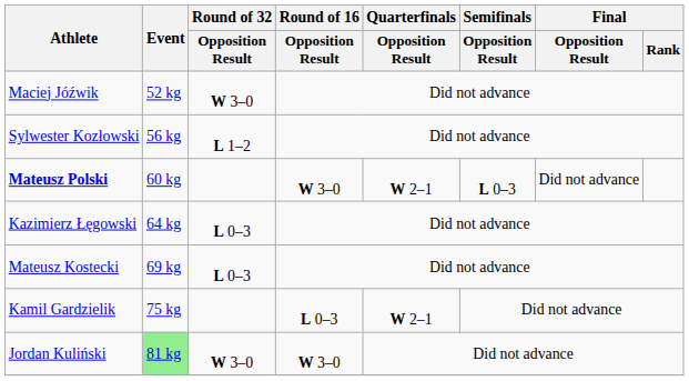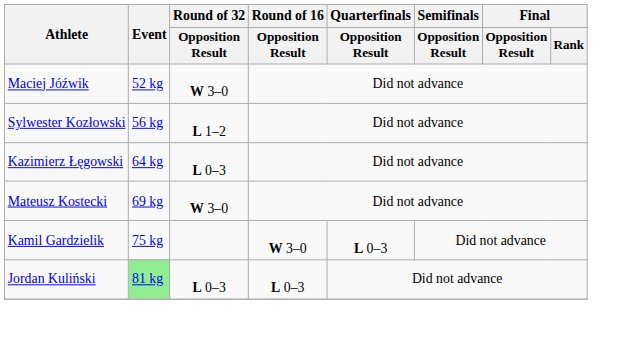 <table class="wikitable" style="font-size:90%;">
 <tr>
 <th rowspan=2>Athlete</th>
 <th rowspan=2>Event</th>
 <th>Round of 32</th>
 <th>Round of 16</th>
 <th>Quarterfinals</th>
 <th>Semifinals</th>
 <th colspan=2>Final</th>
 </tr>
 <tr style="font-size:95%">
 <th>Opposition<br>Result</th>
 <th>Opposition<br>Result</th>
 <th>Opposition<br>Result</th>
 <th>Opposition<br>Result</th>
 <th>Opposition<br>Result</th>
 <th>Rank</th>
 </tr>
 <tr align=center>
 <td align=left><a href='#'>Maciej Jóźwik</a></td>
 <td align=left><a href='#'>52 kg</a></td>
 <td><br><strong>W</strong> 3–0</td>
 <td colspan=5>Did not advance</td>
 </tr>
 <tr align=center>
 <td align=left><a href='#'>Sylwester Kozłowski</a></td>
 <td align=left><a href='#'>56 kg</a></td>
 <td><br><strong>L</strong> 1–2</td>
 <td colspan=5>Did not advance</td>
 </tr>
 <tr align=center>
-<td align=left><strong><a href='#'>Mateusz Polski</a></strong></td>
-<td align=left><a href='#'>60 kg</a></td>
-<td></td>
-<td><br><strong>W</strong> 3–0</td>
-<td><br><strong>W</strong> 2–1</td>
-<td><br><strong>L</strong> 0–3</td>
-<td colspan=1>Did not advance</td>
-<td></td>
-</tr>
-<tr align=center>
 <td align=left><a href='#'>Kazimierz Łęgowski</a></td>
 <td align=left><a href='#'>64 kg</a></td>
 <td><br><strong>L</strong> 0–3</td>
 <td colspan=5>Did not advance</td>
 </tr>
 <tr align=center>
 <td align=left><a href='#'>Mateusz Kostecki</a></td>
 <td align=left><a href='#'>69 kg</a></td>
-<td><br><strong>L</strong> 0–3</td>
+<td><br><strong>W</strong> 3–0</td>
 <td colspan=5>Did not advance</td>
 </tr>
 <tr align=center>
 <td align=left><a href='#'>Kamil Gardzielik</a></td>
 <td align=left><a href='#'>75 kg</a></td>
 <td></td>
+<td><br><strong>W</strong> 3–0</td>
 <td><br><strong>L</strong> 0–3</td>
-<td><br><strong>W</strong> 2–1</td>
 <td colspan=3>Did not advance</td>
 </tr>
 <tr align=center>
 <td align=left><a href='#'>Jordan Kuliński</a></td>
 <td align=left style="background: lightgreen;"><a href='#'>81 kg</a></td>
-<td><br><strong>W</strong> 3–0</td>
-<td><br><strong>W</strong> 3–0</td>
+<td><br><strong>L</strong> 0–3</td>
+<td><br><strong>L</strong> 0–3</td>
 <td colspan=4>Did not advance</td>
 </tr>
 <tr align=center>
 </tr>
 </table>
